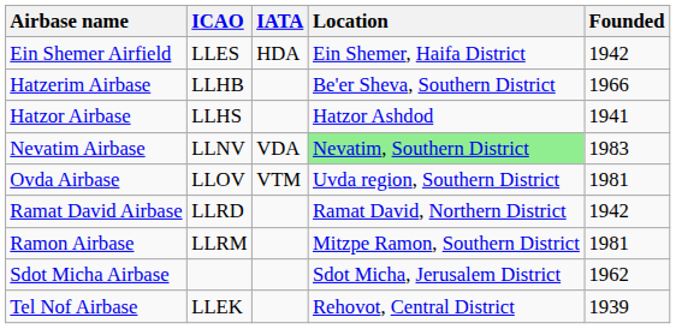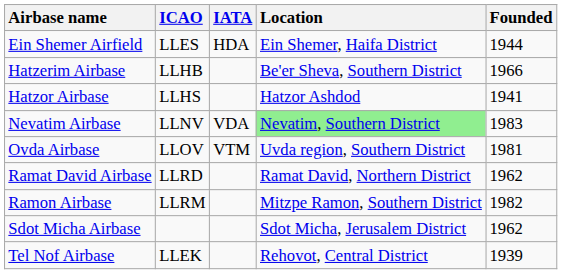 <table class="wikitable sortable">
 <tr valign=baseline>
 <th style="text-align:left;">Airbase name</th>
 <th style="text-align:left;"><a href='#'>ICAO</a></th>
 <th style="text-align:left;"><a href='#'>IATA</a></th>
 <th style="text-align:left;">Location</th>
 <th style="text-align:left;">Founded</th>
 </tr>
 <tr valign=top>
 <td><a href='#'>Ein Shemer Airfield</a></td>
 <td>LLES</td>
 <td>HDA</td>
 <td><a href='#'>Ein Shemer</a>, <a href='#'>Haifa District</a></td>
-<td>1942</td>
+<td>1944</td>
 </tr>
 <tr valign=top>
 <td><a href='#'>Hatzerim Airbase</a></td>
 <td>LLHB</td>
 <td></td>
 <td><a href='#'>Be'er Sheva</a>, <a href='#'>Southern District</a></td>
 <td>1966</td>
 </tr>
 <tr valign=top>
 <td><a href='#'>Hatzor Airbase</a></td>
 <td>LLHS</td>
 <td></td>
 <td><a href='#'>Hatzor Ashdod</a></td>
 <td>1941</td>
 </tr>
 <tr valign=top>
 <td><a href='#'>Nevatim Airbase</a></td>
 <td>LLNV</td>
 <td>VDA</td>
 <td style="background: lightgreen;"><a href='#'>Nevatim</a>, <a href='#'>Southern District</a></td>
 <td>1983</td>
 </tr>
 <tr valign=top>
 <td><a href='#'>Ovda Airbase</a></td>
 <td>LLOV</td>
 <td>VTM</td>
 <td><a href='#'>Uvda region</a>, <a href='#'>Southern District</a></td>
 <td>1981</td>
 </tr>
 <tr valign=top>
 <td><a href='#'>Ramat David Airbase</a></td>
 <td>LLRD</td>
 <td></td>
 <td><a href='#'>Ramat David</a>, <a href='#'>Northern District</a></td>
-<td>1942</td>
+<td>1962</td>
 </tr>
 <tr valign=top>
 <td><a href='#'>Ramon Airbase</a></td>
 <td>LLRM</td>
 <td></td>
 <td><a href='#'>Mitzpe Ramon</a>, <a href='#'>Southern District</a></td>
-<td>1981</td>
+<td>1982</td>
 </tr>
 <tr valign=top>
 <td><a href='#'>Sdot Micha Airbase</a></td>
 <td></td>
 <td></td>
 <td><a href='#'>Sdot Micha</a>, <a href='#'>Jerusalem District</a></td>
 <td>1962</td>
 </tr>
 <tr valign=top>
 <td><a href='#'>Tel Nof Airbase</a></td>
 <td>LLEK</td>
 <td></td>
 <td><a href='#'>Rehovot</a>, <a href='#'>Central District</a></td>
 <td>1939</td>
 </tr>
 </table>
